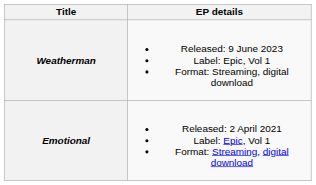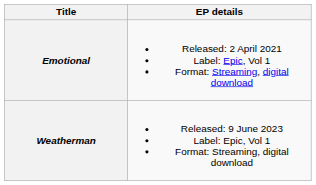 <table class="wikitable plainrowheaders" style="text-align:center;">
 <tr>
 <th scope="col" style="width:12em;">Title</th>
 <th scope="col" style="width:18em;">EP details</th>
 </tr>
 <tr>
+<th scope="row"><em>Emotional</em></th>
+<td><br><ul><li>Released: 2 April 2021</li><li>Label: <a href='#'>Epic</a>, Vol 1</li><li>Format: <a href='#'>Streaming</a>, <a href='#'>digital download</a></li></ul></td>
+</tr>
+<tr>
 <th scope="row"><em>Weatherman</em></th>
 <td><br><ul><li>Released: 9 June 2023</li><li>Label: Epic, Vol 1</li><li>Format: Streaming, digital download</li></ul></td>
 </tr>
-<tr>
-<th scope="row"><em>Emotional</em></th>
-<td><br><ul><li>Released: 2 April 2021</li><li>Label: <a href='#'>Epic</a>, Vol 1</li><li>Format: <a href='#'>Streaming</a>, <a href='#'>digital download</a></li></ul></td>
-</tr>
 </table>
